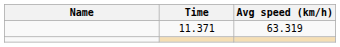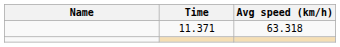 <table class="wikitable sortable" style="text-align:center;">
 <tr>
 <th style="width:15em">Name</th>
 <th style="width:7em">Time</th>
 <th>Avg speed (km/h)</th>
 </tr>
 <tr>
 <td align=left></td>
 <td>11.371</td>
-<td>63.319</td>
+<td>63.318</td>
 </tr>
 <tr>
 <td align=left></td>
 <td bgcolor=wheat></td>
 <td bgcolor=wheat></td>
 </tr>
 </table>
